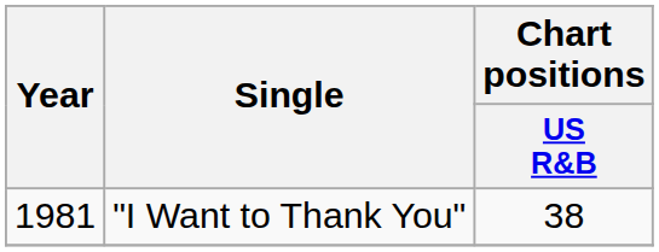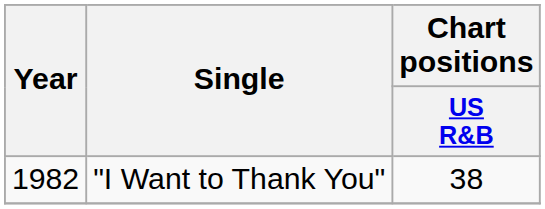 <table class="wikitable" style="text-align:center;">
 <tr>
 <th rowspan="2">Year</th>
 <th rowspan="2">Single</th>
 <th colspan="2">Chart positions</th>
 </tr>
 <tr style="font-size:smaller;">
 <th width="40"><a href='#'>US<br>R&B</a></th>
 </tr>
 <tr>
-<td>1981</td>
+<td>1982</td>
 <td align="left">"I Want to Thank You"</td>
 <td>38</td>
 </tr>
 <tr>
 </tr>
 </table>
